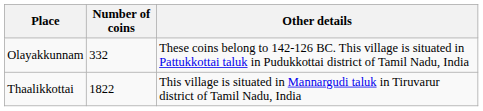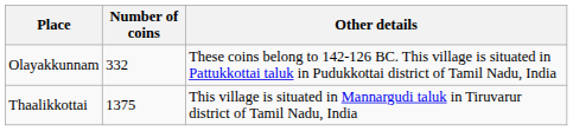 <table class="wikitable">
 <tr>
 <th>Place</th>
 <th>Number of coins</th>
 <th>Other details</th>
 </tr>
 <tr>
 <td>Olayakkunnam</td>
 <td>332</td>
 <td>These coins belong to 142-126 BC. This village is situated in <a href='#'>Pattukkottai taluk</a> in Pudukkottai district of Tamil Nadu, India</td>
 </tr>
 <tr>
 <td>Thaalikkottai</td>
-<td>1822</td>
+<td>1375</td>
 <td>This village is situated in <a href='#'>Mannargudi taluk</a> in Tiruvarur district of Tamil Nadu, India</td>
 </tr>
 </table>
